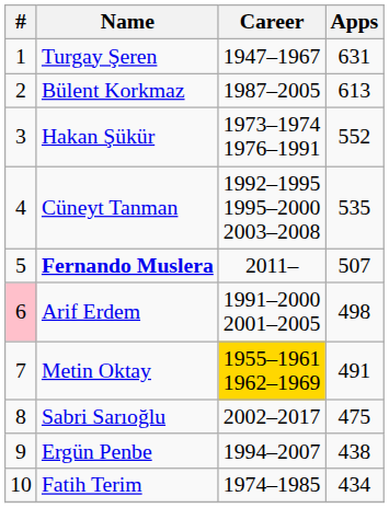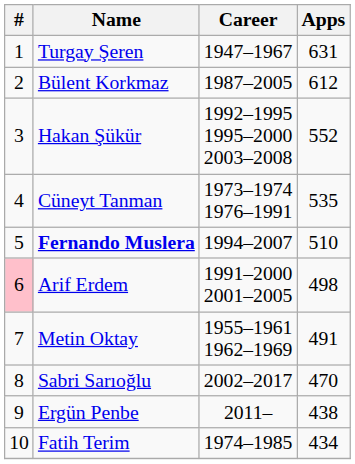 <table class="wikitable sortable" style="text-align: center;">
 <tr>
 <th>#</th>
 <th>Name</th>
 <th>Career</th>
 <th>Apps</th>
 </tr>
 <tr>
 <td>1</td>
 <td align="left"> <a href='#'>Turgay Şeren</a></td>
 <td>1947–1967</td>
 <td>631</td>
 </tr>
 <tr>
 <td>2</td>
 <td align="left"> <a href='#'>Bülent Korkmaz</a></td>
 <td>1987–2005</td>
-<td>613</td>
+<td>612</td>
 </tr>
 <tr>
 <td>3</td>
 <td align="left"> <a href='#'>Hakan Şükür</a></td>
-<td>1973–1974<br>1976–1991</td>
+<td>1992–1995<br>1995–2000<br>2003–2008</td>
 <td>552</td>
 </tr>
 <tr>
 <td>4</td>
 <td align="left"> <a href='#'>Cüneyt Tanman</a></td>
-<td>1992–1995<br>1995–2000<br>2003–2008</td>
+<td>1973–1974<br>1976–1991</td>
 <td>535</td>
 </tr>
 <tr>
 <td>5</td>
 <td align="left"> <strong><a href='#'>Fernando Muslera</a></strong></td>
-<td>2011–</td>
-<td>507</td>
+<td>1994–2007</td>
+<td>510</td>
 </tr>
 <tr>
 <td style="background: pink;">6</td>
 <td align="left"> <a href='#'>Arif Erdem</a></td>
 <td>1991–2000<br>2001–2005</td>
 <td>498</td>
 </tr>
 <tr>
 <td>7</td>
 <td align="left"> <a href='#'>Metin Oktay</a></td>
-<td style="background: gold;">1955–1961<br>1962–1969</td>
+<td>1955–1961<br>1962–1969</td>
 <td>491</td>
 </tr>
 <tr>
 <td>8</td>
 <td align="left"> <a href='#'>Sabri Sarıoğlu</a></td>
 <td>2002–2017</td>
-<td>475</td>
+<td>470</td>
 </tr>
 <tr>
 <td>9</td>
 <td align="left"> <a href='#'>Ergün Penbe</a></td>
-<td>1994–2007</td>
+<td>2011–</td>
 <td>438</td>
 </tr>
 <tr>
 <td>10</td>
 <td align="left"> <a href='#'>Fatih Terim</a></td>
 <td>1974–1985</td>
 <td>434</td>
 </tr>
 <tr>
 </tr>
 </table>
